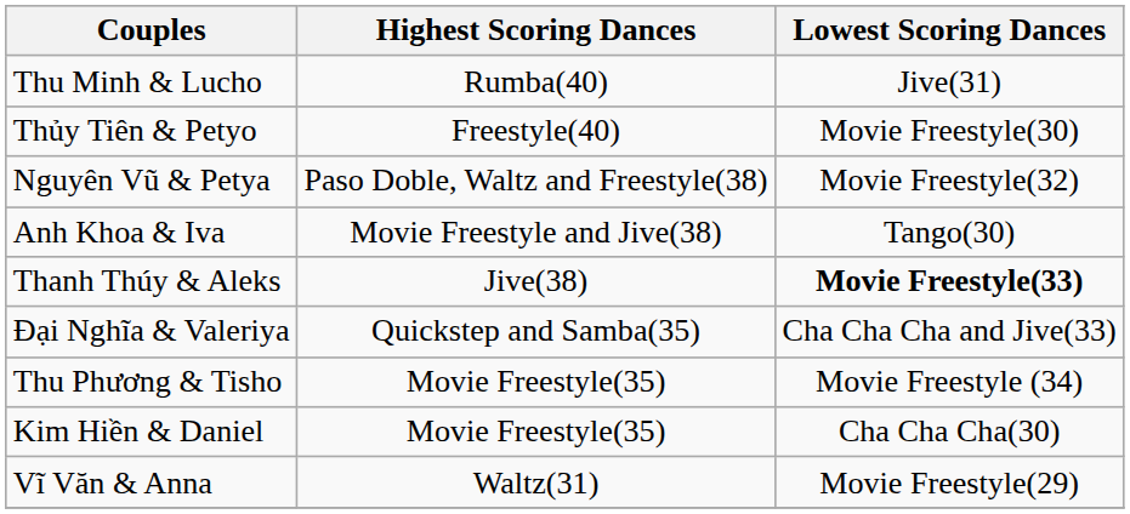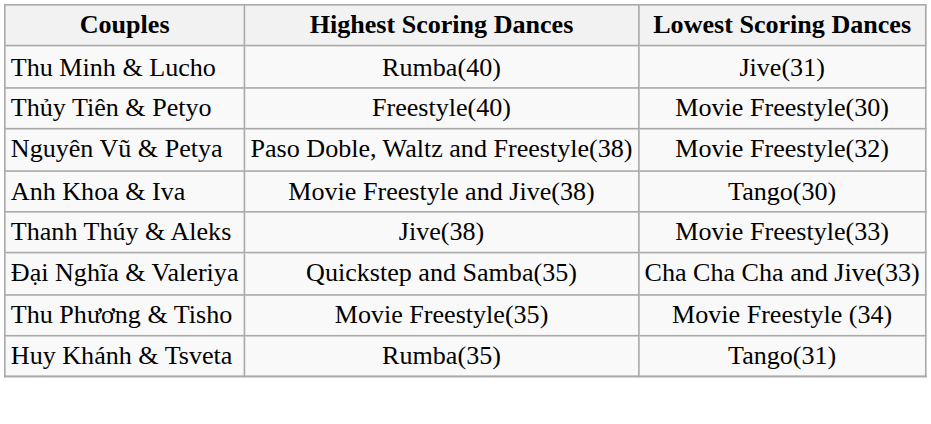 <table class="wikitable" align="center">
 <tr>
 <th>Couples</th>
 <th>Highest Scoring Dances</th>
 <th>Lowest Scoring Dances</th>
 </tr>
 <tr align=center>
 <td align=left>Thu Minh & Lucho</td>
 <td>Rumba(40)</td>
 <td>Jive(31)</td>
 </tr>
 <tr align=center>
 <td align=left>Thủy Tiên & Petyo</td>
 <td>Freestyle(40)</td>
 <td>Movie Freestyle(30)</td>
 </tr>
 <tr align=center>
 <td align=left>Nguyên Vũ & Petya</td>
 <td>Paso Doble, Waltz and Freestyle(38)</td>
 <td>Movie Freestyle(32)</td>
 </tr>
 <tr align=center>
 <td align=left>Anh Khoa & Iva</td>
 <td>Movie Freestyle and Jive(38)</td>
 <td>Tango(30)</td>
 </tr>
 <tr align=center>
 <td align=left>Thanh Thúy & Aleks</td>
 <td>Jive(38)</td>
-<td><strong>Movie Freestyle(33)</strong></td>
+<td>Movie Freestyle(33)</td>
 </tr>
 <tr align=center>
 <td align=left>Đại Nghĩa & Valeriya</td>
 <td>Quickstep and Samba(35)</td>
 <td>Cha Cha Cha and Jive(33)</td>
 </tr>
 <tr align=center>
 <td align=left>Thu Phương & Tisho</td>
 <td>Movie Freestyle(35)</td>
 <td>Movie Freestyle (34)</td>
 </tr>
 <tr align=center>
-<td align=left>Kim Hiền & Daniel</td>
-<td>Movie Freestyle(35)</td>
-<td>Cha Cha Cha(30)</td>
-</tr>
-<tr align=center>
-<td align=left>Vĩ Văn & Anna</td>
-<td>Waltz(31)</td>
-<td>Movie Freestyle(29)</td>
+<td align=left>Huy Khánh & Tsveta</td>
+<td>Rumba(35)</td>
+<td>Tango(31)</td>
 </tr>
 <tr>
 </tr>
 </table>
